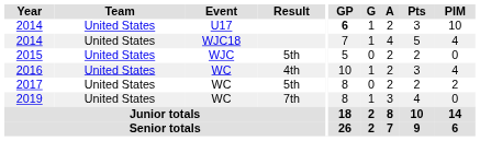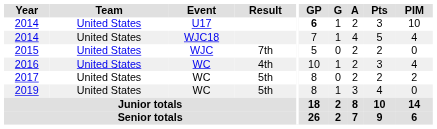 <table border="0" cellpadding="1" cellspacing="0" ID="Table3" style="text-align:center; width:40em">
 <tr ALIGN="center" bgcolor="#e0e0e0">
 <th>Year</th>
 <th>Team</th>
 <th>Event</th>
 <th>Result</th>
 <th rowspan="99" bgcolor="#ffffff"></th>
 <th>GP</th>
 <th>G</th>
 <th>A</th>
 <th>Pts</th>
 <th>PIM</th>
 </tr>
 <tr>
 <td><a href='#'>2014</a></td>
 <td><a href='#'>United States</a></td>
 <td><a href='#'>U17</a></td>
 <td></td>
 <td><strong>6</strong></td>
 <td>1</td>
 <td>2</td>
 <td>3</td>
 <td>10</td>
 </tr>
 <tr bgcolor="#f0f0f0">
 <td><a href='#'>2014</a></td>
 <td>United States</td>
 <td><a href='#'>WJC18</a></td>
 <td></td>
 <td>7</td>
 <td>1</td>
 <td>4</td>
 <td>5</td>
 <td>4</td>
 </tr>
 <tr>
 <td><a href='#'>2015</a></td>
 <td><a href='#'>United States</a></td>
 <td><a href='#'>WJC</a></td>
-<td>5th</td>
+<td>7th</td>
 <td>5</td>
 <td>0</td>
 <td>2</td>
 <td>2</td>
 <td>0</td>
 </tr>
 <tr bgcolor="#f0f0f0">
 <td><a href='#'>2016</a></td>
 <td><a href='#'>United States</a></td>
 <td><a href='#'>WC</a></td>
 <td>4th</td>
 <td>10</td>
 <td>1</td>
 <td>2</td>
 <td>3</td>
 <td>4</td>
 </tr>
 <tr>
 <td><a href='#'>2017</a></td>
 <td>United States</td>
 <td>WC</td>
 <td>5th</td>
 <td>8</td>
 <td>0</td>
 <td>2</td>
 <td>2</td>
 <td>2</td>
 </tr>
 <tr bgcolor="#f0f0f0">
 <td><a href='#'>2019</a></td>
 <td>United States</td>
 <td>WC</td>
-<td>7th</td>
+<td>5th</td>
 <td>8</td>
 <td>1</td>
 <td>3</td>
 <td>4</td>
 <td>0</td>
 </tr>
 <tr bgcolor="#e0e0e0">
 <th colspan=4>Junior totals</th>
 <th>18</th>
 <th>2</th>
 <th>8</th>
 <th>10</th>
 <th>14</th>
 </tr>
 <tr bgcolor="#e0e0e0">
 <th colspan=4>Senior totals</th>
 <th>26</th>
 <th>2</th>
 <th>7</th>
 <th>9</th>
 <th>6</th>
 </tr>
 </table>
